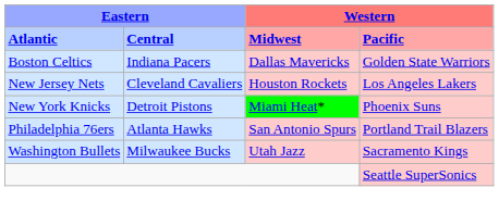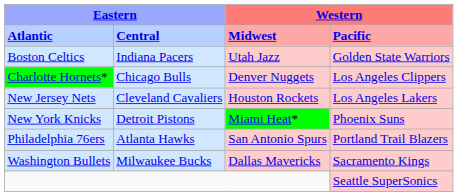 <table class="wikitable">
 <tr>
 <th colspan="2" style="background-color: #99A8FF;"><a href='#'>Eastern</a></th>
 <th colspan="2" style="background-color: #FF7B77;"><a href='#'>Western</a></th>
 </tr>
 <tr>
 <td style="background-color: #B7D0FF;"><strong><a href='#'>Atlantic</a></strong></td>
 <td style="background-color: #B7D0FF;"><strong><a href='#'>Central</a></strong></td>
 <td style="background-color: #FFA7A7;"><strong><a href='#'>Midwest</a></strong></td>
 <td style="background-color: #FFA7A7;"><strong><a href='#'>Pacific</a></strong></td>
 </tr>
 <tr>
 <td style="background-color: #D0E7FF;"><a href='#'>Boston Celtics</a></td>
 <td style="background-color: #D0E7FF;"><a href='#'>Indiana Pacers</a></td>
-<td style="background-color: #FFCCCC;"><a href='#'>Dallas Mavericks</a></td>
+<td style="background-color: #FFCCCC;"><a href='#'>Utah Jazz</a></td>
 <td style="background-color: #FFCCCC;"><a href='#'>Golden State Warriors</a></td>
+</tr>
+<tr>
+<td style="background-color: #00FF00;"><a href='#'>Charlotte Hornets</a>*</td>
+<td style="background-color: #D0E7FF;"><a href='#'>Chicago Bulls</a></td>
+<td style="background-color: #FFCCCC;"><a href='#'>Denver Nuggets</a></td>
+<td style="background-color: #FFCCCC;"><a href='#'>Los Angeles Clippers</a></td>
 </tr>
 <tr>
 <td style="background-color: #D0E7FF;"><a href='#'>New Jersey Nets</a></td>
 <td style="background-color: #D0E7FF;"><a href='#'>Cleveland Cavaliers</a></td>
 <td style="background-color: #FFCCCC;"><a href='#'>Houston Rockets</a></td>
 <td style="background-color: #FFCCCC;"><a href='#'>Los Angeles Lakers</a></td>
 </tr>
 <tr>
 <td style="background-color: #D0E7FF;"><a href='#'>New York Knicks</a></td>
 <td style="background-color: #D0E7FF;"><a href='#'>Detroit Pistons</a></td>
 <td style="background-color: #00FF00;"><a href='#'>Miami Heat</a>*</td>
 <td style="background-color: #FFCCCC;"><a href='#'>Phoenix Suns</a></td>
 </tr>
 <tr>
 <td style="background-color: #D0E7FF;"><a href='#'>Philadelphia 76ers</a></td>
 <td style="background-color: #D0E7FF;"><a href='#'>Atlanta Hawks</a></td>
 <td style="background-color: #FFCCCC;"><a href='#'>San Antonio Spurs</a></td>
 <td style="background-color: #FFCCCC;"><a href='#'>Portland Trail Blazers</a></td>
 </tr>
 <tr>
 <td style="background-color: #D0E7FF;"><a href='#'>Washington Bullets</a></td>
 <td style="background-color: #D0E7FF;"><a href='#'>Milwaukee Bucks</a></td>
-<td style="background-color: #FFCCCC;"><a href='#'>Utah Jazz</a></td>
+<td style="background-color: #FFCCCC;"><a href='#'>Dallas Mavericks</a></td>
 <td style="background-color: #FFCCCC;"><a href='#'>Sacramento Kings</a></td>
 </tr>
 <tr>
 <td colspan="3"> </td>
 <td style="background-color: #FFCCCC;"><a href='#'>Seattle SuperSonics</a></td>
 </tr>
 </table>
